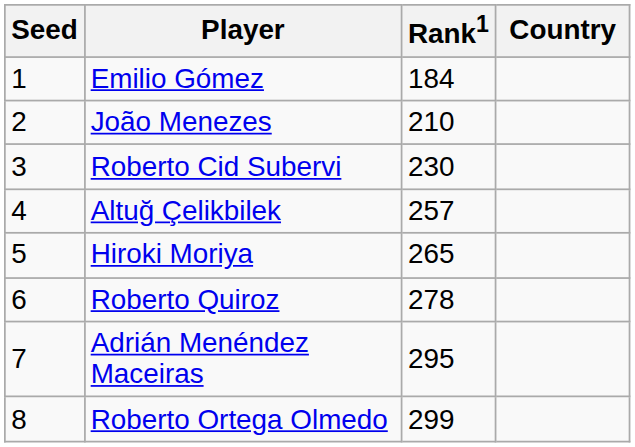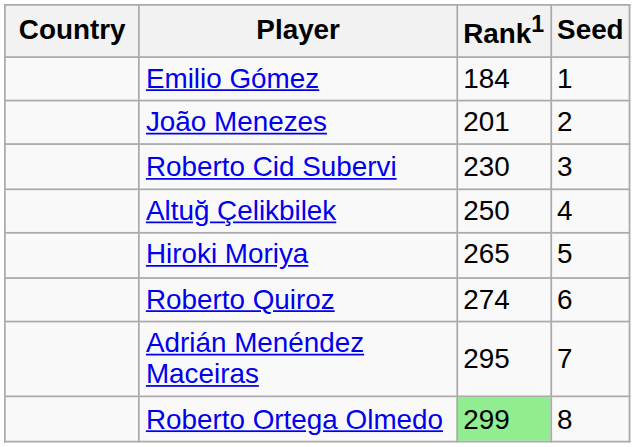 <table class="sortable wikitable">
 <tr>
-<th>Seed</th>
+<th width="70">Country</th>
 <th width="175">Player</th>
 <th>Rank<sup>1</sup></th>
-<th width="70">Country</th>
+<th>Seed</th>
 </tr>
 <tr>
-<td>1</td>
+<td></td>
 <td><a href='#'>Emilio Gómez</a></td>
 <td>184</td>
-<td></td>
+<td>1</td>
 </tr>
 <tr>
+<td></td>
+<td><a href='#'>João Menezes</a></td>
+<td>201</td>
 <td>2</td>
-<td><a href='#'>João Menezes</a></td>
-<td>210</td>
-<td></td>
 </tr>
 <tr>
-<td>3</td>
+<td></td>
 <td><a href='#'>Roberto Cid Subervi</a></td>
 <td>230</td>
-<td></td>
+<td>3</td>
 </tr>
 <tr>
+<td></td>
+<td><a href='#'>Altuğ Çelikbilek</a></td>
+<td>250</td>
 <td>4</td>
-<td><a href='#'>Altuğ Çelikbilek</a></td>
-<td>257</td>
-<td></td>
 </tr>
 <tr>
-<td>5</td>
+<td></td>
 <td><a href='#'>Hiroki Moriya</a></td>
 <td>265</td>
-<td></td>
+<td>5</td>
 </tr>
 <tr>
+<td></td>
+<td><a href='#'>Roberto Quiroz</a></td>
+<td>274</td>
 <td>6</td>
-<td><a href='#'>Roberto Quiroz</a></td>
-<td>278</td>
-<td></td>
 </tr>
 <tr>
-<td>7</td>
+<td></td>
 <td><a href='#'>Adrián Menéndez Maceiras</a></td>
 <td>295</td>
-<td></td>
+<td>7</td>
 </tr>
 <tr>
+<td></td>
+<td><a href='#'>Roberto Ortega Olmedo</a></td>
+<td style="background: lightgreen;">299</td>
 <td>8</td>
-<td><a href='#'>Roberto Ortega Olmedo</a></td>
-<td>299</td>
-<td></td>
 </tr>
 </table>
